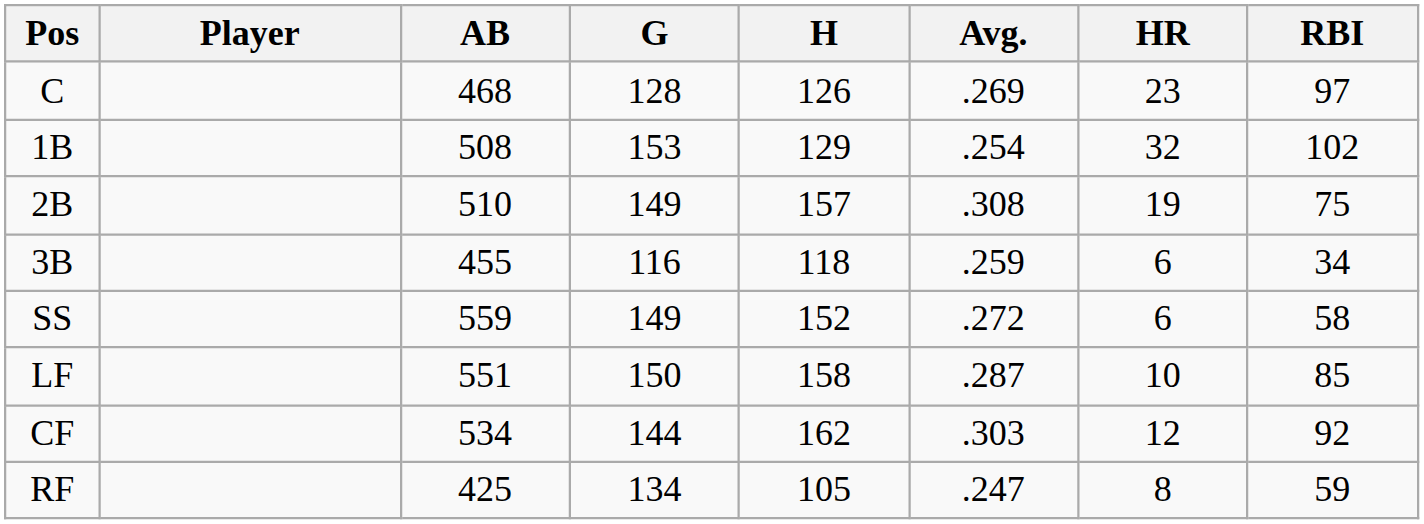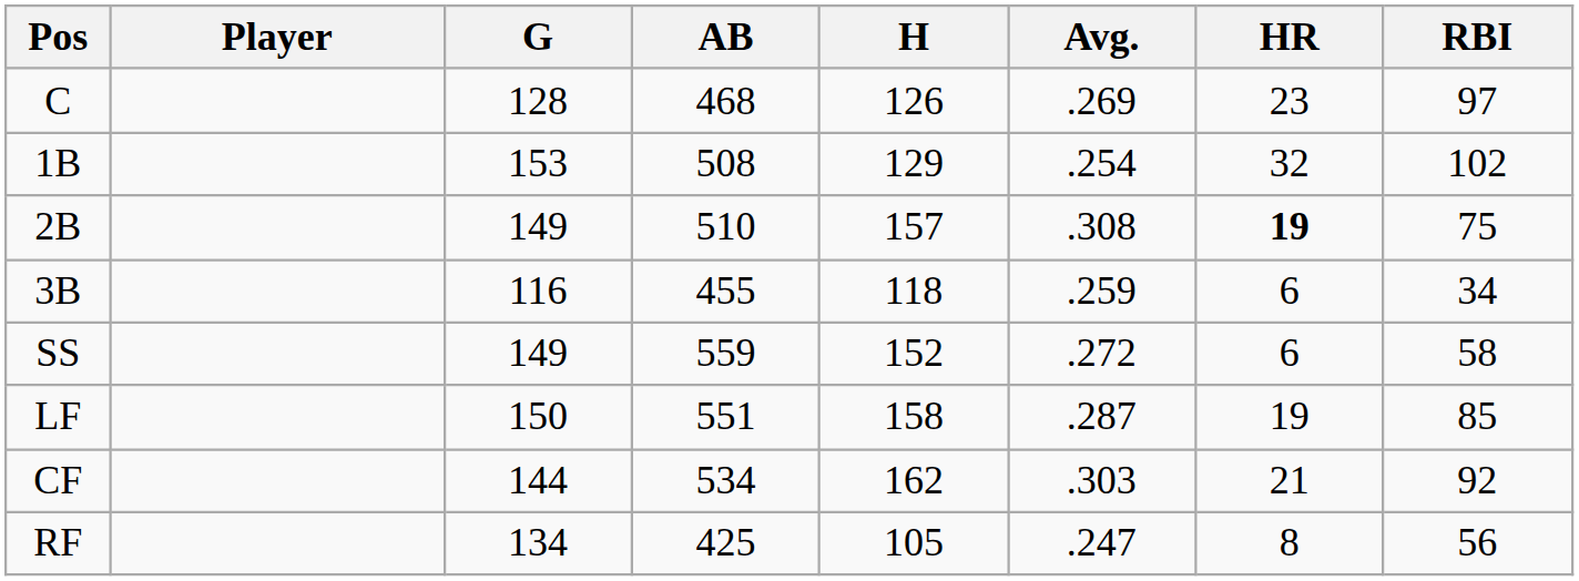 <table class="wikitable sortable">
 <tr>
 <th bgcolor="#DDDDFF" width="5%">Pos</th>
 <th bgcolor="#DDDDFF" width="16%">Player</th>
+<th bgcolor="#DDDDFF" width="9%">G</th>
 <th bgcolor="#DDDDFF" width="9%">AB</th>
-<th bgcolor="#DDDDFF" width="9%">G</th>
 <th bgcolor="#DDDDFF" width="9%">H</th>
 <th bgcolor="#DDDDFF" width="9%">Avg.</th>
 <th bgcolor="#DDDDFF" width="9%">HR</th>
 <th bgcolor="#DDDDFF" width="9%">RBI</th>
 </tr>
 <tr align="center">
 <td>C</td>
 <td></td>
+<td>128</td>
 <td>468</td>
-<td>128</td>
 <td>126</td>
 <td>.269</td>
 <td>23</td>
 <td>97</td>
 </tr>
 <tr align="center">
 <td>1B</td>
 <td></td>
+<td>153</td>
 <td>508</td>
-<td>153</td>
 <td>129</td>
 <td>.254</td>
 <td>32</td>
 <td>102</td>
 </tr>
 <tr align="center">
 <td>2B</td>
 <td></td>
+<td>149</td>
 <td>510</td>
-<td>149</td>
 <td>157</td>
 <td>.308</td>
-<td>19</td>
+<td><strong>19</strong></td>
 <td>75</td>
 </tr>
 <tr align="center">
 <td>3B</td>
 <td></td>
+<td>116</td>
 <td>455</td>
-<td>116</td>
 <td>118</td>
 <td>.259</td>
 <td>6</td>
 <td>34</td>
 </tr>
 <tr align="center">
 <td>SS</td>
 <td></td>
+<td>149</td>
 <td>559</td>
-<td>149</td>
 <td>152</td>
 <td>.272</td>
 <td>6</td>
 <td>58</td>
 </tr>
 <tr align="center">
 <td>LF</td>
 <td></td>
+<td>150</td>
 <td>551</td>
-<td>150</td>
 <td>158</td>
 <td>.287</td>
-<td>10</td>
+<td>19</td>
 <td>85</td>
 </tr>
 <tr align="center">
 <td>CF</td>
 <td></td>
+<td>144</td>
 <td>534</td>
-<td>144</td>
 <td>162</td>
 <td>.303</td>
-<td>12</td>
+<td>21</td>
 <td>92</td>
 </tr>
 <tr align="center">
 <td>RF</td>
 <td></td>
+<td>134</td>
 <td>425</td>
-<td>134</td>
 <td>105</td>
 <td>.247</td>
 <td>8</td>
-<td>59</td>
+<td>56</td>
 </tr>
 </table>
